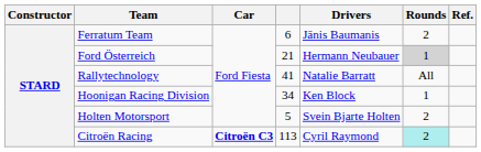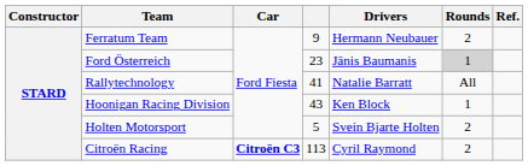 <table class="wikitable" style="font-size:85%;">
 <tr>
 <th>Constructor</th>
 <th>Team</th>
 <th>Car</th>
 <th></th>
 <th>Drivers</th>
 <th>Rounds</th>
 <th>Ref.</th>
 </tr>
 <tr>
 <th rowspan=6><a href='#'>STARD</a></th>
 <td> <a href='#'>Ferratum Team</a></td>
 <td rowspan=5 nowrap><a href='#'>Ford Fiesta</a></td>
-<td align=center>6</td>
-<td> <a href='#'>Jānis Baumanis</a></td>
+<td align=center>9</td>
+<td> <a href='#'>Hermann Neubauer</a></td>
 <td align=center>2</td>
 <td align=center></td>
 </tr>
 <tr>
 <td> <a href='#'>Ford Österreich</a></td>
-<td align=center>21</td>
-<td> <a href='#'>Hermann Neubauer</a></td>
+<td align=center>23</td>
+<td> <a href='#'>Jānis Baumanis</a></td>
 <td align=center style="background: lightgrey;">1</td>
 <td align=center></td>
 </tr>
 <tr>
 <td> <a href='#'>Rallytechnology</a></td>
 <td align=center>41</td>
 <td> <a href='#'>Natalie Barratt</a></td>
 <td align=center>All</td>
 <td align=center></td>
 </tr>
 <tr>
 <td> <a href='#'>Hoonigan Racing Division</a></td>
-<td align=center>34</td>
+<td align=center>43</td>
 <td> <a href='#'>Ken Block</a></td>
 <td align=center>1</td>
 <td align=center></td>
 </tr>
 <tr>
 <td nowrap> <a href='#'>Holten Motorsport</a></td>
 <td align=center>5</td>
 <td nowrap> <a href='#'>Svein Bjarte Holten</a></td>
 <td align=center>2</td>
 <td align=center></td>
 </tr>
 <tr>
 <td nowrap> <a href='#'>Citroën Racing</a></td>
 <td><strong><a href='#'>Citroën C3</a></strong></td>
 <td align=center>113</td>
 <td> <a href='#'>Cyril Raymond</a></td>
-<td align=center style="background: paleturquoise;">2</td>
+<td align=center>2</td>
 <td align=center></td>
 </tr>
 </table>
